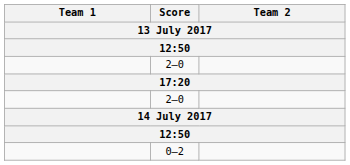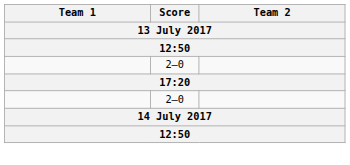 <table class="wikitable" style="text-align: center; font-size:90% ">
 <tr>
 <th align="right" width="160">Team 1</th>
 <th width="50">Score</th>
 <th align="left" width="160">Team 2</th>
 </tr>
 <tr>
 <th colspan=3>13 July 2017</th>
 </tr>
 <tr>
 <th colspan=3>12:50</th>
 </tr>
 <tr>
 <td align=right></td>
 <td align=center>2–0</td>
 <td align=left></td>
 </tr>
 <tr>
 <th colspan=3>17:20</th>
 </tr>
 <tr>
 <td align=right></td>
 <td align=center>2–0</td>
 <td align=left></td>
 </tr>
 <tr>
 <th colspan=3>14 July 2017</th>
 </tr>
 <tr>
 <th colspan=3>12:50</th>
 </tr>
-<tr>
-<td align=right></td>
-<td align=center>0–2</td>
-<td align=left></td>
-</tr>
 </table>
